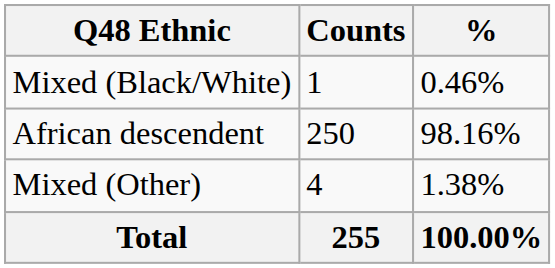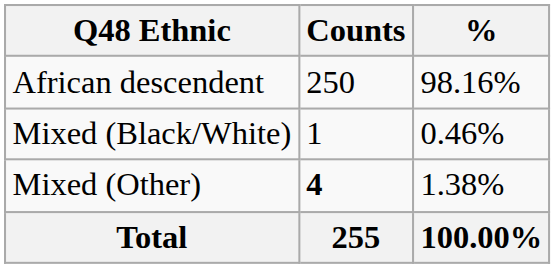 <table class="wikitable sortable">
 <tr>
 <th>Q48 Ethnic</th>
 <th>Counts</th>
 <th>%</th>
 </tr>
 <tr>
+<td>African descendent</td>
+<td>250</td>
+<td>98.16%</td>
+</tr>
+<tr>
 <td>Mixed (Black/White)</td>
 <td>1</td>
 <td>0.46%</td>
 </tr>
 <tr>
-<td>African descendent</td>
-<td>250</td>
-<td>98.16%</td>
-</tr>
-<tr>
 <td>Mixed (Other)</td>
-<td>4</td>
+<td><strong>4</strong></td>
 <td>1.38%</td>
 </tr>
 <tr>
 <th>Total</th>
 <th>255</th>
 <th>100.00%</th>
 </tr>
 </table>
